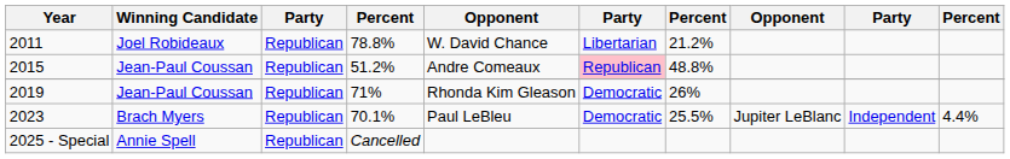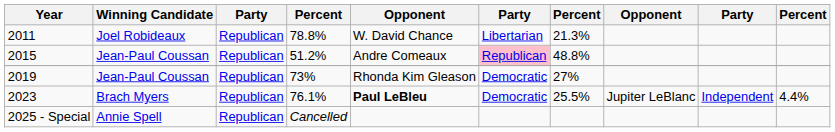 <table class="wikitable" style="margin:0.5em auto; font-size:95%;">
 <tr>
 <th>Year</th>
 <th>Winning Candidate</th>
 <th>Party</th>
 <th>Percent</th>
 <th>Opponent</th>
 <th>Party</th>
 <th>Percent</th>
 <th>Opponent</th>
 <th>Party</th>
 <th>Percent</th>
 </tr>
 <tr>
 <td>2011</td>
 <td><a href='#'>Joel Robideaux</a></td>
 <td><a href='#'>Republican</a></td>
 <td>78.8%</td>
 <td>W. David Chance</td>
 <td><a href='#'>Libertarian</a></td>
-<td>21.2%</td>
+<td>21.3%</td>
 <td></td>
 <td></td>
 <td></td>
 </tr>
 <tr>
 <td>2015</td>
 <td><a href='#'>Jean-Paul Coussan</a></td>
 <td><a href='#'>Republican</a></td>
 <td>51.2%</td>
 <td>Andre Comeaux</td>
 <td style="background: pink;"><a href='#'>Republican</a></td>
 <td>48.8%</td>
 <td></td>
 <td></td>
 <td></td>
 </tr>
 <tr>
 </tr>
 <tr>
 <td>2019</td>
 <td><a href='#'>Jean-Paul Coussan</a></td>
 <td><a href='#'>Republican</a></td>
-<td>71%</td>
+<td>73%</td>
 <td>Rhonda Kim Gleason</td>
 <td><a href='#'>Democratic</a></td>
-<td>26%</td>
+<td>27%</td>
 <td></td>
 <td></td>
 <td></td>
 </tr>
 <tr>
 <td>2023</td>
 <td><a href='#'>Brach Myers</a></td>
 <td><a href='#'>Republican</a></td>
-<td>70.1%</td>
-<td>Paul LeBleu</td>
+<td>76.1%</td>
+<td><strong>Paul LeBleu</strong></td>
 <td><a href='#'>Democratic</a></td>
 <td>25.5%</td>
 <td>Jupiter LeBlanc</td>
 <td><a href='#'>Independent</a></td>
 <td>4.4%</td>
 </tr>
 <tr>
 <td>2025 - Special</td>
 <td><a href='#'>Annie Spell</a></td>
 <td><a href='#'>Republican</a></td>
 <td><em>Cancelled</em></td>
 <td></td>
 <td></td>
 <td></td>
 <td></td>
 <td></td>
 <td></td>
 </tr>
 </table>
